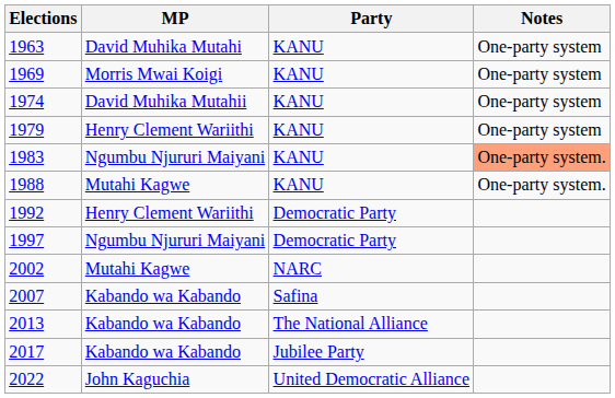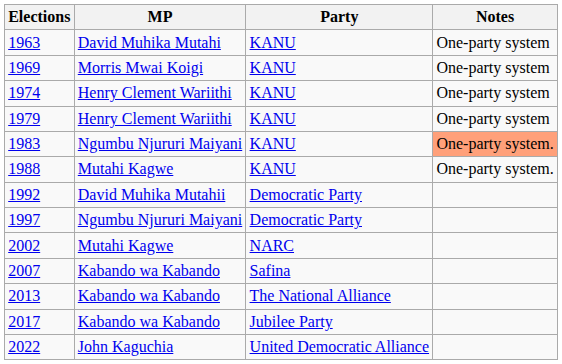 <table class="wikitable">
 <tr>
 <th>Elections</th>
 <th>MP </th>
 <th>Party</th>
 <th>Notes</th>
 </tr>
 <tr>
 <td><a href='#'>1963</a></td>
 <td><a href='#'>David Muhika Mutahi</a></td>
 <td><a href='#'>KANU</a></td>
 <td>One-party system</td>
 </tr>
 <tr>
 <td><a href='#'>1969</a></td>
 <td><a href='#'>Morris Mwai Koigi</a></td>
 <td><a href='#'>KANU</a></td>
 <td>One-party system</td>
 </tr>
 <tr>
 <td><a href='#'>1974</a></td>
-<td><a href='#'>David Muhika Mutahii</a></td>
+<td><a href='#'>Henry Clement Wariithi</a></td>
 <td><a href='#'>KANU</a></td>
 <td>One-party system</td>
 </tr>
 <tr>
 <td><a href='#'>1979</a></td>
 <td><a href='#'>Henry Clement Wariithi</a></td>
 <td><a href='#'>KANU</a></td>
 <td>One-party system</td>
 </tr>
 <tr>
 <td><a href='#'>1983</a></td>
 <td><a href='#'>Ngumbu Njururi Maiyani</a></td>
 <td><a href='#'>KANU</a></td>
 <td style="background: lightsalmon;">One-party system.</td>
 </tr>
 <tr>
 <td><a href='#'>1988</a></td>
 <td><a href='#'>Mutahi Kagwe</a></td>
 <td><a href='#'>KANU</a></td>
 <td>One-party system.</td>
 </tr>
 <tr>
 <td><a href='#'>1992</a></td>
-<td><a href='#'>Henry Clement Wariithi</a></td>
+<td><a href='#'>David Muhika Mutahii</a></td>
 <td><a href='#'>Democratic Party</a></td>
 <td></td>
 </tr>
 <tr>
 <td><a href='#'>1997</a></td>
 <td><a href='#'>Ngumbu Njururi Maiyani</a></td>
 <td><a href='#'>Democratic Party</a></td>
 <td></td>
 </tr>
 <tr>
 <td><a href='#'>2002</a></td>
 <td><a href='#'>Mutahi Kagwe</a></td>
 <td><a href='#'>NARC</a></td>
 <td></td>
 </tr>
 <tr>
 <td><a href='#'>2007</a></td>
 <td><a href='#'>Kabando wa Kabando</a></td>
 <td><a href='#'>Safina</a></td>
 <td></td>
 </tr>
 <tr>
 <td><a href='#'>2013</a></td>
 <td><a href='#'>Kabando wa Kabando</a></td>
 <td><a href='#'>The National Alliance</a></td>
 <td></td>
 </tr>
 <tr>
 <td><a href='#'>2017</a></td>
 <td><a href='#'>Kabando wa Kabando</a></td>
 <td><a href='#'>Jubilee Party</a></td>
 <td></td>
 </tr>
 <tr>
 <td><a href='#'>2022</a></td>
 <td><a href='#'>John   Kaguchia</a></td>
 <td><a href='#'> United Democratic Alliance</a></td>
 <td></td>
 </tr>
 </table>
